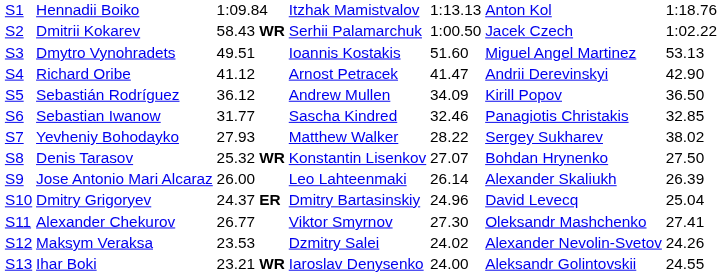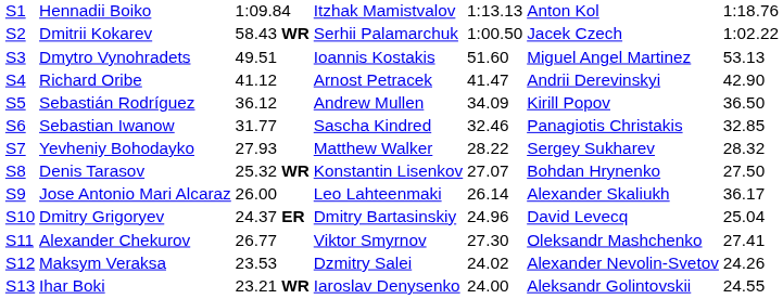 <table>
 <tr>
 <td><a href='#'>S1</a></td>
 <td><a href='#'>Hennadii Boiko</a><br></td>
 <td>1:09.84</td>
 <td><a href='#'>Itzhak Mamistvalov</a><br></td>
 <td>1:13.13</td>
 <td><a href='#'>Anton Kol</a><br></td>
 <td>1:18.76</td>
 </tr>
 <tr>
 <td><a href='#'>S2</a></td>
 <td><a href='#'>Dmitrii Kokarev</a><br></td>
 <td>58.43 <strong>WR</strong></td>
 <td><a href='#'>Serhii Palamarchuk</a><br></td>
 <td>1:00.50</td>
 <td><a href='#'>Jacek Czech</a><br></td>
 <td>1:02.22</td>
 </tr>
 <tr>
 <td><a href='#'>S3</a></td>
 <td><a href='#'>Dmytro Vynohradets</a><br></td>
 <td>49.51</td>
 <td><a href='#'>Ioannis Kostakis</a><br></td>
 <td>51.60</td>
 <td><a href='#'>Miguel Angel Martinez</a><br></td>
 <td>53.13</td>
 </tr>
 <tr>
 <td><a href='#'>S4</a></td>
 <td><a href='#'>Richard Oribe</a><br></td>
 <td>41.12</td>
 <td><a href='#'>Arnost Petracek</a><br></td>
 <td>41.47</td>
 <td><a href='#'>Andrii Derevinskyi</a><br></td>
 <td>42.90</td>
 </tr>
 <tr>
 <td><a href='#'>S5</a></td>
 <td><a href='#'>Sebastián Rodríguez</a><br></td>
 <td>36.12</td>
 <td><a href='#'>Andrew Mullen</a><br></td>
 <td>34.09</td>
 <td><a href='#'>Kirill Popov</a><br></td>
 <td>36.50</td>
 </tr>
 <tr>
 <td><a href='#'>S6</a></td>
 <td><a href='#'>Sebastian Iwanow</a><br></td>
 <td>31.77</td>
 <td><a href='#'>Sascha Kindred</a><br></td>
 <td>32.46</td>
 <td><a href='#'>Panagiotis Christakis</a><br></td>
 <td>32.85</td>
 </tr>
 <tr>
 <td><a href='#'>S7</a></td>
 <td><a href='#'>Yevheniy Bohodayko</a><br></td>
 <td>27.93</td>
 <td><a href='#'>Matthew Walker</a><br></td>
 <td>28.22</td>
 <td><a href='#'>Sergey Sukharev</a><br></td>
-<td>38.02</td>
+<td>28.32</td>
 </tr>
 <tr>
 <td><a href='#'>S8</a></td>
 <td><a href='#'>Denis Tarasov</a><br></td>
 <td>25.32 <strong>WR</strong></td>
 <td><a href='#'>Konstantin Lisenkov</a><br></td>
 <td>27.07</td>
 <td><a href='#'>Bohdan Hrynenko</a><br></td>
 <td>27.50</td>
 </tr>
 <tr>
 <td><a href='#'>S9</a></td>
 <td><a href='#'>Jose Antonio Mari Alcaraz</a><br></td>
 <td>26.00</td>
 <td><a href='#'>Leo Lahteenmaki</a><br></td>
 <td>26.14</td>
 <td><a href='#'>Alexander Skaliukh</a><br></td>
-<td>26.39</td>
+<td>36.17</td>
 </tr>
 <tr>
 <td><a href='#'>S10</a></td>
 <td><a href='#'>Dmitry Grigoryev</a><br></td>
 <td>24.37 <strong>ER</strong></td>
 <td><a href='#'>Dmitry Bartasinskiy</a><br></td>
 <td>24.96</td>
 <td><a href='#'>David Levecq</a><br></td>
 <td>25.04</td>
 </tr>
 <tr>
 <td><a href='#'>S11</a></td>
 <td><a href='#'>Alexander Chekurov</a><br></td>
 <td>26.77</td>
 <td><a href='#'>Viktor Smyrnov</a><br></td>
 <td>27.30</td>
 <td><a href='#'>Oleksandr Mashchenko</a><br></td>
 <td>27.41</td>
 </tr>
 <tr>
 <td><a href='#'>S12</a></td>
 <td><a href='#'>Maksym Veraksa</a><br></td>
 <td>23.53</td>
 <td><a href='#'>Dzmitry Salei</a><br></td>
 <td>24.02</td>
 <td><a href='#'>Alexander Nevolin-Svetov</a><br></td>
 <td>24.26</td>
 </tr>
 <tr>
 <td><a href='#'>S13</a></td>
 <td><a href='#'>Ihar Boki</a><br></td>
 <td>23.21 <strong>WR</strong></td>
 <td><a href='#'>Iaroslav Denysenko</a><br></td>
 <td>24.00</td>
 <td><a href='#'>Aleksandr Golintovskii</a><br></td>
 <td>24.55</td>
 </tr>
 </table>
